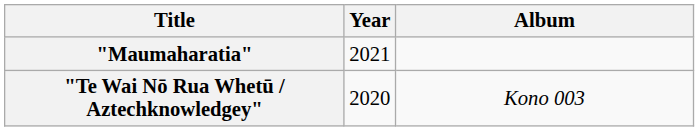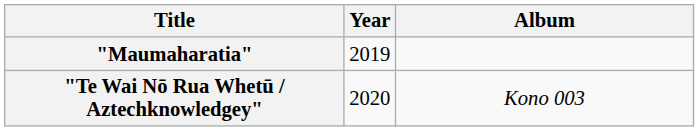 <table class="wikitable plainrowheaders" style="text-align:center;">
 <tr>
 <th scope="col" style="width:16em;">Title</th>
 <th scope="col" style="width:1em;">Year</th>
 <th scope="col" style="width:14em;">Album</th>
 </tr>
 <tr>
 <th scope="row">"Maumaharatia"</th>
-<td>2021</td>
+<td>2019</td>
 <td></td>
 </tr>
 <tr>
 <th scope="row">"Te Wai Nō Rua Whetū / Aztechknowledgey"</th>
 <td>2020</td>
 <td><em>Kono 003</em></td>
 </tr>
 </table>
